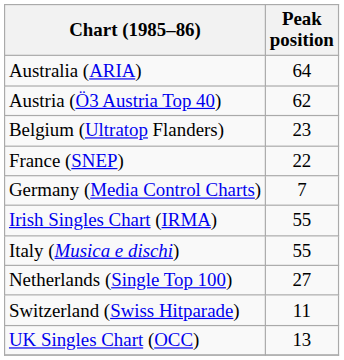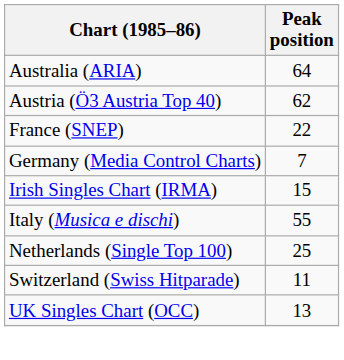 <table class="wikitable sortable plainrowheaders" style="text-align:center">
 <tr>
 <th>Chart (1985–86)</th>
 <th>Peak<br>position</th>
 </tr>
 <tr>
 <td align="left">Australia (<a href='#'>ARIA</a>)</td>
 <td align="center">64</td>
 </tr>
 <tr>
 <td align="left">Austria (<a href='#'>Ö3 Austria Top 40</a>)</td>
 <td align="center">62</td>
 </tr>
 <tr>
-<td align="left">Belgium (<a href='#'>Ultratop</a> Flanders)</td>
-<td align="center">23</td>
-</tr>
-<tr>
 <td align="left">France (<a href='#'>SNEP</a>)</td>
 <td align="center">22</td>
 </tr>
 <tr>
 <td align="left">Germany (<a href='#'>Media Control Charts</a>)</td>
 <td align="center">7</td>
 </tr>
 <tr>
 <td align="left"><a href='#'>Irish Singles Chart</a> (<a href='#'>IRMA</a>)</td>
-<td align="center">55</td>
+<td align="center">15</td>
 </tr>
 <tr>
 <td align="left">Italy (<em><a href='#'>Musica e dischi</a></em>)</td>
 <td align="center">55</td>
 </tr>
 <tr>
 <td align="left">Netherlands (<a href='#'>Single Top 100</a>)</td>
-<td align="center">27</td>
+<td align="center">25</td>
 </tr>
 <tr>
 <td align="left">Switzerland (<a href='#'>Swiss Hitparade</a>)</td>
 <td align="center">11</td>
 </tr>
 <tr>
 <td align="left"><a href='#'>UK Singles Chart</a> (<a href='#'>OCC</a>)</td>
 <td align="center">13</td>
 </tr>
 <tr>
 </tr>
 </table>
